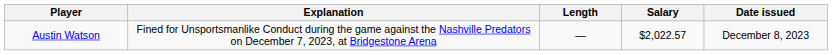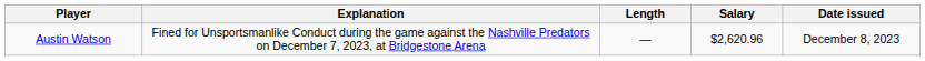 <table class="wikitable" style="text-align:center;">
 <tr>
 <th style="width:15%;">Player</th>
 <th style="width:50%;">Explanation</th>
 <th style="width:10%;">Length</th>
 <th style="width:10%;">Salary</th>
 <th style="width:15%;">Date issued</th>
 </tr>
 <tr>
 <td><a href='#'>Austin Watson</a></td>
 <td>Fined for Unsportsmanlike Conduct during the game against the <a href='#'>Nashville Predators</a> on December 7, 2023, at <a href='#'>Bridgestone Arena</a></td>
 <td>—</td>
-<td>$2,022.57</td>
+<td>$2,620.96</td>
 <td>December 8, 2023</td>
 </tr>
 </table>
